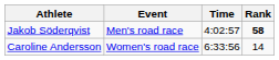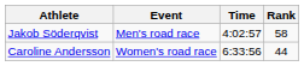 <table class=wikitable style=font-size:95%;text-align:center>
 <tr>
 <th>Athlete</th>
 <th>Event</th>
 <th>Time</th>
 <th>Rank</th>
 </tr>
 <tr align=center>
 <td align=left><a href='#'>Jakob Söderqvist</a></td>
 <td align=left><a href='#'>Men's road race</a></td>
 <td>4:02:57</td>
-<td><strong>58</strong></td>
+<td>58</td>
 </tr>
 <tr align=center>
 <td align=left><a href='#'>Caroline Andersson</a></td>
 <td align=left><a href='#'>Women's road race</a></td>
 <td>6:33:56</td>
-<td>14</td>
+<td>44</td>
 </tr>
 </table>
